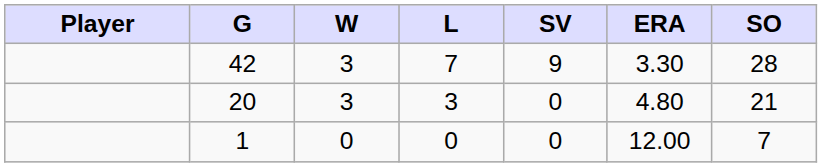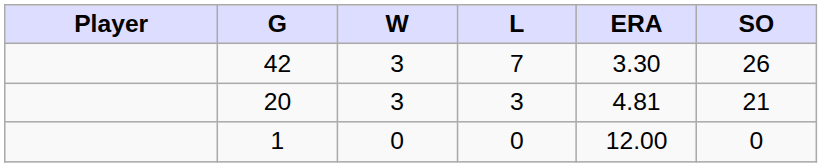 <table class="wikitable sortable">
 <tr>
 <th style="background:#ddf; width:16%;">Player</th>
 <th style="background:#ddf; width:9%;">G</th>
 <th style="background:#ddf; width:9%;">W</th>
 <th style="background:#ddf; width:9%;">L</th>
-<th style="background:#ddf; width:9%;">SV</th>
 <th style="background:#ddf; width:9%;">ERA</th>
 <th style="background:#ddf; width:9%;">SO</th>
 </tr>
 <tr style="text-align:center;">
 <td></td>
 <td>42</td>
 <td>3</td>
 <td>7</td>
-<td>9</td>
 <td>3.30</td>
-<td>28</td>
+<td>26</td>
 </tr>
 <tr style="text-align:center;">
 <td></td>
 <td>20</td>
 <td>3</td>
 <td>3</td>
-<td>0</td>
-<td>4.80</td>
+<td>4.81</td>
 <td>21</td>
 </tr>
 <tr style="text-align:center;">
 <td></td>
 <td>1</td>
 <td>0</td>
 <td>0</td>
+<td>12.00</td>
 <td>0</td>
-<td>12.00</td>
-<td>7</td>
 </tr>
 </table>
